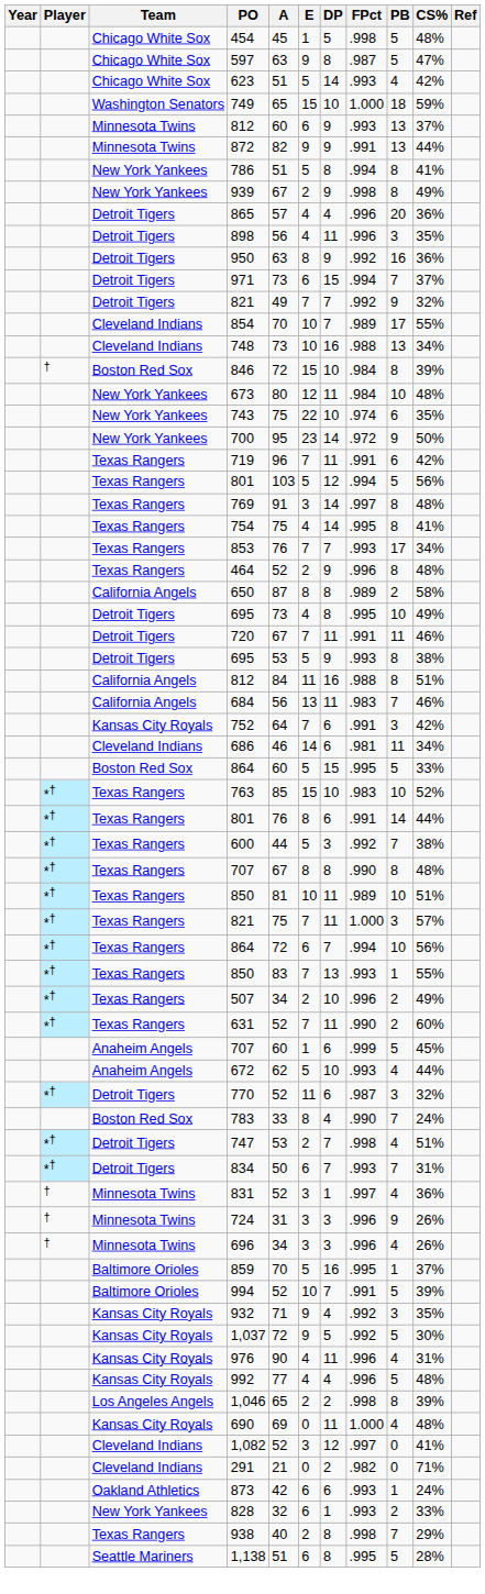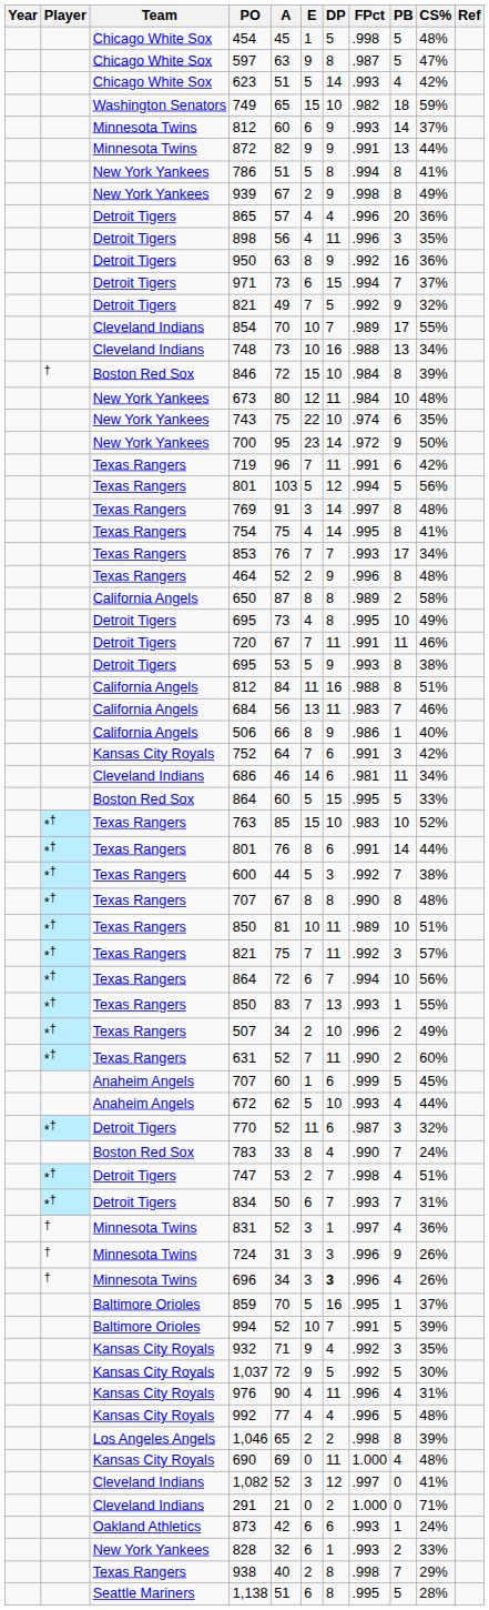 <table class="wikitable sortable" border="1">
 <tr>
 <th>Year</th>
 <th>Player</th>
 <th>Team</th>
 <th>PO</th>
 <th>A</th>
 <th>E</th>
 <th>DP</th>
 <th>FPct</th>
 <th>PB</th>
 <th>CS%</th>
 <th class="unsortable">Ref</th>
 </tr>
 <tr>
 <td></td>
 <td></td>
 <td><a href='#'>Chicago White Sox</a></td>
 <td>454</td>
 <td>45</td>
 <td>1</td>
 <td>5</td>
 <td>.998</td>
 <td>5</td>
 <td>48%</td>
 <td></td>
 </tr>
 <tr>
 <td></td>
 <td></td>
 <td><a href='#'>Chicago White Sox</a></td>
 <td>597</td>
 <td>63</td>
 <td>9</td>
 <td>8</td>
 <td>.987</td>
 <td>5</td>
 <td>47%</td>
 <td></td>
 </tr>
 <tr>
 <td></td>
 <td></td>
 <td><a href='#'>Chicago White Sox</a></td>
 <td>623</td>
 <td>51</td>
 <td>5</td>
 <td>14</td>
 <td>.993</td>
 <td>4</td>
 <td>42%</td>
 <td></td>
 </tr>
 <tr>
 <td></td>
 <td></td>
 <td><a href='#'>Washington Senators</a></td>
 <td>749</td>
 <td>65</td>
 <td>15</td>
 <td>10</td>
-<td>1.000</td>
+<td>.982</td>
 <td>18</td>
 <td>59%</td>
 <td></td>
 </tr>
 <tr>
 <td></td>
 <td></td>
 <td><a href='#'>Minnesota Twins</a></td>
 <td>812</td>
 <td>60</td>
 <td>6</td>
 <td>9</td>
 <td>.993</td>
-<td>13</td>
+<td>14</td>
 <td>37%</td>
 <td></td>
 </tr>
 <tr>
 <td></td>
 <td></td>
 <td><a href='#'>Minnesota Twins</a></td>
 <td>872</td>
 <td>82</td>
 <td>9</td>
 <td>9</td>
 <td>.991</td>
 <td>13</td>
 <td>44%</td>
 <td></td>
 </tr>
 <tr>
 <td></td>
 <td></td>
 <td><a href='#'>New York Yankees</a></td>
 <td>786</td>
 <td>51</td>
 <td>5</td>
 <td>8</td>
 <td>.994</td>
 <td>8</td>
 <td>41%</td>
 <td></td>
 </tr>
 <tr>
 <td></td>
 <td></td>
 <td><a href='#'>New York Yankees</a></td>
 <td>939</td>
 <td>67</td>
 <td>2</td>
 <td>9</td>
 <td>.998</td>
 <td>8</td>
 <td>49%</td>
 <td></td>
 </tr>
 <tr>
 <td></td>
 <td></td>
 <td><a href='#'>Detroit Tigers</a></td>
 <td>865</td>
 <td>57</td>
 <td>4</td>
 <td>4</td>
 <td>.996</td>
 <td>20</td>
 <td>36%</td>
 <td></td>
 </tr>
 <tr>
 <td></td>
 <td></td>
 <td><a href='#'>Detroit Tigers</a></td>
 <td>898</td>
 <td>56</td>
 <td>4</td>
 <td>11</td>
 <td>.996</td>
 <td>3</td>
 <td>35%</td>
 <td></td>
 </tr>
 <tr>
 <td></td>
 <td></td>
 <td><a href='#'>Detroit Tigers</a></td>
 <td>950</td>
 <td>63</td>
 <td>8</td>
 <td>9</td>
 <td>.992</td>
 <td>16</td>
 <td>36%</td>
 <td></td>
 </tr>
 <tr>
 <td></td>
 <td></td>
 <td><a href='#'>Detroit Tigers</a></td>
 <td>971</td>
 <td>73</td>
 <td>6</td>
 <td>15</td>
 <td>.994</td>
 <td>7</td>
 <td>37%</td>
 <td></td>
 </tr>
 <tr>
 <td></td>
 <td></td>
 <td><a href='#'>Detroit Tigers</a></td>
 <td>821</td>
 <td>49</td>
 <td>7</td>
-<td>7</td>
+<td>5</td>
 <td>.992</td>
 <td>9</td>
 <td>32%</td>
 <td></td>
 </tr>
 <tr>
 <td></td>
 <td></td>
 <td><a href='#'>Cleveland Indians</a></td>
 <td>854</td>
 <td>70</td>
 <td>10</td>
 <td>7</td>
 <td>.989</td>
 <td>17</td>
 <td>55%</td>
 <td></td>
 </tr>
 <tr>
 <td></td>
 <td></td>
 <td><a href='#'>Cleveland Indians</a></td>
 <td>748</td>
 <td>73</td>
 <td>10</td>
 <td>16</td>
 <td>.988</td>
 <td>13</td>
 <td>34%</td>
 <td></td>
 </tr>
 <tr>
 <td></td>
 <td><sup>†</sup></td>
 <td><a href='#'>Boston Red Sox</a></td>
 <td>846</td>
 <td>72</td>
 <td>15</td>
 <td>10</td>
 <td>.984</td>
 <td>8</td>
 <td>39%</td>
 <td></td>
 </tr>
 <tr>
 <td></td>
 <td></td>
 <td><a href='#'>New York Yankees</a></td>
 <td>673</td>
 <td>80</td>
 <td>12</td>
 <td>11</td>
 <td>.984</td>
 <td>10</td>
 <td>48%</td>
 <td></td>
 </tr>
 <tr>
 <td></td>
 <td></td>
 <td><a href='#'>New York Yankees</a></td>
 <td>743</td>
 <td>75</td>
 <td>22</td>
 <td>10</td>
 <td>.974</td>
 <td>6</td>
 <td>35%</td>
 <td></td>
 </tr>
 <tr>
 <td></td>
 <td></td>
 <td><a href='#'>New York Yankees</a></td>
 <td>700</td>
 <td>95</td>
 <td>23</td>
 <td>14</td>
 <td>.972</td>
 <td>9</td>
 <td>50%</td>
 <td></td>
 </tr>
 <tr>
 <td></td>
 <td></td>
 <td><a href='#'>Texas Rangers</a></td>
 <td>719</td>
 <td>96</td>
 <td>7</td>
 <td>11</td>
 <td>.991</td>
 <td>6</td>
 <td>42%</td>
 <td></td>
 </tr>
 <tr>
 <td></td>
 <td></td>
 <td><a href='#'>Texas Rangers</a></td>
 <td>801</td>
 <td>103</td>
 <td>5</td>
 <td>12</td>
 <td>.994</td>
 <td>5</td>
 <td>56%</td>
 <td></td>
 </tr>
 <tr>
 <td></td>
 <td></td>
 <td><a href='#'>Texas Rangers</a></td>
 <td>769</td>
 <td>91</td>
 <td>3</td>
 <td>14</td>
 <td>.997</td>
 <td>8</td>
 <td>48%</td>
 <td></td>
 </tr>
 <tr>
 <td></td>
 <td></td>
 <td><a href='#'>Texas Rangers</a></td>
 <td>754</td>
 <td>75</td>
 <td>4</td>
 <td>14</td>
 <td>.995</td>
 <td>8</td>
 <td>41%</td>
 <td></td>
 </tr>
 <tr>
 <td></td>
 <td></td>
 <td><a href='#'>Texas Rangers</a></td>
 <td>853</td>
 <td>76</td>
 <td>7</td>
 <td>7</td>
 <td>.993</td>
 <td>17</td>
 <td>34%</td>
 <td></td>
 </tr>
 <tr>
 <td></td>
 <td></td>
 <td><a href='#'>Texas Rangers</a></td>
 <td>464</td>
 <td>52</td>
 <td>2</td>
 <td>9</td>
 <td>.996</td>
 <td>8</td>
 <td>48%</td>
 <td></td>
 </tr>
 <tr>
 <td></td>
 <td></td>
 <td><a href='#'>California Angels</a></td>
 <td>650</td>
 <td>87</td>
 <td>8</td>
 <td>8</td>
 <td>.989</td>
 <td>2</td>
 <td>58%</td>
 <td></td>
 </tr>
 <tr>
 <td></td>
 <td></td>
 <td><a href='#'>Detroit Tigers</a></td>
 <td>695</td>
 <td>73</td>
 <td>4</td>
 <td>8</td>
 <td>.995</td>
 <td>10</td>
 <td>49%</td>
 <td></td>
 </tr>
 <tr>
 <td></td>
 <td></td>
 <td><a href='#'>Detroit Tigers</a></td>
 <td>720</td>
 <td>67</td>
 <td>7</td>
 <td>11</td>
 <td>.991</td>
 <td>11</td>
 <td>46%</td>
 <td></td>
 </tr>
 <tr>
 <td></td>
 <td></td>
 <td><a href='#'>Detroit Tigers</a></td>
 <td>695</td>
 <td>53</td>
 <td>5</td>
 <td>9</td>
 <td>.993</td>
 <td>8</td>
 <td>38%</td>
 <td></td>
 </tr>
 <tr>
 <td></td>
 <td></td>
 <td><a href='#'>California Angels</a></td>
 <td>812</td>
 <td>84</td>
 <td>11</td>
 <td>16</td>
 <td>.988</td>
 <td>8</td>
 <td>51%</td>
 <td></td>
 </tr>
 <tr>
 <td></td>
 <td></td>
 <td><a href='#'>California Angels</a></td>
 <td>684</td>
 <td>56</td>
 <td>13</td>
 <td>11</td>
 <td>.983</td>
 <td>7</td>
 <td>46%</td>
 <td></td>
 </tr>
 <tr>
 <td></td>
 <td></td>
+<td><a href='#'>California Angels</a></td>
+<td>506</td>
+<td>66</td>
+<td>8</td>
+<td>9</td>
+<td>.986</td>
+<td>1</td>
+<td>40%</td>
+<td></td>
+</tr>
+<tr>
+<td></td>
+<td></td>
 <td><a href='#'>Kansas City Royals</a></td>
 <td>752</td>
 <td>64</td>
 <td>7</td>
 <td>6</td>
 <td>.991</td>
 <td>3</td>
 <td>42%</td>
 <td></td>
 </tr>
 <tr>
 <td></td>
 <td></td>
 <td><a href='#'>Cleveland Indians</a></td>
 <td>686</td>
 <td>46</td>
 <td>14</td>
 <td>6</td>
 <td>.981</td>
 <td>11</td>
 <td>34%</td>
 <td></td>
 </tr>
 <tr>
 <td></td>
 <td></td>
 <td><a href='#'>Boston Red Sox</a></td>
 <td>864</td>
 <td>60</td>
 <td>5</td>
 <td>15</td>
 <td>.995</td>
 <td>5</td>
 <td>33%</td>
 <td></td>
 </tr>
 <tr>
 <td></td>
 <td bgcolor=#bbeeff>*<sup>†</sup></td>
 <td><a href='#'>Texas Rangers</a></td>
 <td>763</td>
 <td>85</td>
 <td>15</td>
 <td>10</td>
 <td>.983</td>
 <td>10</td>
 <td>52%</td>
 <td></td>
 </tr>
 <tr>
 <td></td>
 <td bgcolor=#bbeeff>*<sup>†</sup></td>
 <td><a href='#'>Texas Rangers</a></td>
 <td>801</td>
 <td>76</td>
 <td>8</td>
 <td>6</td>
 <td>.991</td>
 <td>14</td>
 <td>44%</td>
 <td></td>
 </tr>
 <tr>
 <td></td>
 <td bgcolor=#bbeeff>*<sup>†</sup></td>
 <td><a href='#'>Texas Rangers</a></td>
 <td>600</td>
 <td>44</td>
 <td>5</td>
 <td>3</td>
 <td>.992</td>
 <td>7</td>
 <td>38%</td>
 <td></td>
 </tr>
 <tr>
 <td></td>
 <td bgcolor=#bbeeff>*<sup>†</sup></td>
 <td><a href='#'>Texas Rangers</a></td>
 <td>707</td>
 <td>67</td>
 <td>8</td>
 <td>8</td>
 <td>.990</td>
 <td>8</td>
 <td>48%</td>
 <td></td>
 </tr>
 <tr>
 <td></td>
 <td bgcolor=#bbeeff>*<sup>†</sup></td>
 <td><a href='#'>Texas Rangers</a></td>
 <td>850</td>
 <td>81</td>
 <td>10</td>
 <td>11</td>
 <td>.989</td>
 <td>10</td>
 <td>51%</td>
 <td></td>
 </tr>
 <tr>
 <td></td>
 <td bgcolor=#bbeeff>*<sup>†</sup></td>
 <td><a href='#'>Texas Rangers</a></td>
 <td>821</td>
 <td>75</td>
 <td>7</td>
 <td>11</td>
-<td>1.000</td>
+<td>.992</td>
 <td>3</td>
 <td>57%</td>
 <td></td>
 </tr>
 <tr>
 <td></td>
 <td bgcolor=#bbeeff>*<sup>†</sup></td>
 <td><a href='#'>Texas Rangers</a></td>
 <td>864</td>
 <td>72</td>
 <td>6</td>
 <td>7</td>
 <td>.994</td>
 <td>10</td>
 <td>56%</td>
 <td></td>
 </tr>
 <tr>
 <td></td>
 <td bgcolor=#bbeeff>*<sup>†</sup></td>
 <td><a href='#'>Texas Rangers</a></td>
 <td>850</td>
 <td>83</td>
 <td>7</td>
 <td>13</td>
 <td>.993</td>
 <td>1</td>
 <td>55%</td>
 <td></td>
 </tr>
 <tr>
 <td></td>
 <td bgcolor=#bbeeff>*<sup>†</sup></td>
 <td><a href='#'>Texas Rangers</a></td>
 <td>507</td>
 <td>34</td>
 <td>2</td>
 <td>10</td>
 <td>.996</td>
 <td>2</td>
 <td>49%</td>
 <td></td>
 </tr>
 <tr>
 <td></td>
 <td bgcolor=#bbeeff>*<sup>†</sup></td>
 <td><a href='#'>Texas Rangers</a></td>
 <td>631</td>
 <td>52</td>
 <td>7</td>
 <td>11</td>
 <td>.990</td>
 <td>2</td>
 <td>60%</td>
 <td></td>
 </tr>
 <tr>
 <td></td>
 <td></td>
 <td><a href='#'>Anaheim Angels</a></td>
 <td>707</td>
 <td>60</td>
 <td>1</td>
 <td>6</td>
 <td>.999</td>
 <td>5</td>
 <td>45%</td>
 <td></td>
 </tr>
 <tr>
 <td></td>
 <td></td>
 <td><a href='#'>Anaheim Angels</a></td>
 <td>672</td>
 <td>62</td>
 <td>5</td>
 <td>10</td>
 <td>.993</td>
 <td>4</td>
 <td>44%</td>
 <td></td>
 </tr>
 <tr>
 <td></td>
 <td bgcolor=#bbeeff>*<sup>†</sup></td>
 <td><a href='#'>Detroit Tigers</a></td>
 <td>770</td>
 <td>52</td>
 <td>11</td>
 <td>6</td>
 <td>.987</td>
 <td>3</td>
 <td>32%</td>
 <td></td>
 </tr>
 <tr>
 <td></td>
 <td></td>
 <td><a href='#'>Boston Red Sox</a></td>
 <td>783</td>
 <td>33</td>
 <td>8</td>
 <td>4</td>
 <td>.990</td>
 <td>7</td>
 <td>24%</td>
 <td></td>
 </tr>
 <tr>
 <td></td>
 <td bgcolor=#bbeeff>*<sup>†</sup></td>
 <td><a href='#'>Detroit Tigers</a></td>
 <td>747</td>
 <td>53</td>
 <td>2</td>
 <td>7</td>
 <td>.998</td>
 <td>4</td>
 <td>51%</td>
 <td></td>
 </tr>
 <tr>
 <td></td>
 <td bgcolor=#bbeeff>*<sup>†</sup></td>
 <td><a href='#'>Detroit Tigers</a></td>
 <td>834</td>
 <td>50</td>
 <td>6</td>
 <td>7</td>
 <td>.993</td>
 <td>7</td>
 <td>31%</td>
 <td></td>
 </tr>
 <tr>
 <td></td>
 <td><sup>†</sup></td>
 <td><a href='#'>Minnesota Twins</a></td>
 <td>831</td>
 <td>52</td>
 <td>3</td>
 <td>1</td>
 <td>.997</td>
 <td>4</td>
 <td>36%</td>
 <td></td>
 </tr>
 <tr>
 <td></td>
 <td><sup>†</sup></td>
 <td><a href='#'>Minnesota Twins</a></td>
 <td>724</td>
 <td>31</td>
 <td>3</td>
 <td>3</td>
 <td>.996</td>
 <td>9</td>
 <td>26%</td>
 <td></td>
 </tr>
 <tr>
 <td></td>
 <td><sup>†</sup></td>
 <td><a href='#'>Minnesota Twins</a></td>
 <td>696</td>
 <td>34</td>
 <td>3</td>
-<td>3</td>
+<td><strong>3</strong></td>
 <td>.996</td>
 <td>4</td>
 <td>26%</td>
 <td></td>
 </tr>
 <tr>
 <td></td>
 <td></td>
 <td><a href='#'>Baltimore Orioles</a></td>
 <td>859</td>
 <td>70</td>
 <td>5</td>
 <td>16</td>
 <td>.995</td>
 <td>1</td>
 <td>37%</td>
 <td></td>
 </tr>
 <tr>
 <td></td>
 <td></td>
 <td><a href='#'>Baltimore Orioles</a></td>
 <td>994</td>
 <td>52</td>
 <td>10</td>
 <td>7</td>
 <td>.991</td>
 <td>5</td>
 <td>39%</td>
 <td></td>
 </tr>
 <tr>
 <td></td>
 <td></td>
 <td><a href='#'>Kansas City Royals</a></td>
 <td>932</td>
 <td>71</td>
 <td>9</td>
 <td>4</td>
 <td>.992</td>
 <td>3</td>
 <td>35%</td>
 <td></td>
 </tr>
 <tr>
 <td></td>
 <td></td>
 <td><a href='#'>Kansas City Royals</a></td>
 <td>1,037</td>
 <td>72</td>
 <td>9</td>
 <td>5</td>
 <td>.992</td>
 <td>5</td>
 <td>30%</td>
 <td></td>
 </tr>
 <tr>
 <td></td>
 <td></td>
 <td><a href='#'>Kansas City Royals</a></td>
 <td>976</td>
 <td>90</td>
 <td>4</td>
 <td>11</td>
 <td>.996</td>
 <td>4</td>
 <td>31%</td>
 <td></td>
 </tr>
 <tr>
 <td></td>
 <td></td>
 <td><a href='#'>Kansas City Royals</a></td>
 <td>992</td>
 <td>77</td>
 <td>4</td>
 <td>4</td>
 <td>.996</td>
 <td>5</td>
 <td>48%</td>
 <td></td>
 </tr>
 <tr>
 <td></td>
 <td></td>
 <td><a href='#'>Los Angeles Angels</a></td>
 <td>1,046</td>
 <td>65</td>
 <td>2</td>
 <td>2</td>
 <td>.998</td>
 <td>8</td>
 <td>39%</td>
 <td></td>
 </tr>
 <tr>
 <td></td>
 <td></td>
 <td><a href='#'>Kansas City Royals</a></td>
 <td>690</td>
 <td>69</td>
 <td>0</td>
 <td>11</td>
 <td>1.000</td>
 <td>4</td>
 <td>48%</td>
 <td></td>
 </tr>
 <tr>
 <td></td>
 <td></td>
 <td><a href='#'>Cleveland Indians</a></td>
 <td>1,082</td>
 <td>52</td>
 <td>3</td>
 <td>12</td>
 <td>.997</td>
 <td>0</td>
 <td>41%</td>
 <td></td>
 </tr>
 <tr>
 <td></td>
 <td></td>
 <td><a href='#'>Cleveland Indians</a></td>
 <td>291</td>
 <td>21</td>
 <td>0</td>
 <td>2</td>
-<td>.982</td>
+<td>1.000</td>
 <td>0</td>
 <td>71%</td>
 <td></td>
 </tr>
 <tr>
 <td></td>
 <td></td>
 <td><a href='#'>Oakland Athletics</a></td>
 <td>873</td>
 <td>42</td>
 <td>6</td>
 <td>6</td>
 <td>.993</td>
 <td>1</td>
 <td>24%</td>
 <td></td>
 </tr>
 <tr>
 <td></td>
 <td></td>
 <td><a href='#'>New York Yankees</a></td>
 <td>828</td>
 <td>32</td>
 <td>6</td>
 <td>1</td>
 <td>.993</td>
 <td>2</td>
 <td>33%</td>
 <td></td>
 </tr>
 <tr>
 <td></td>
 <td></td>
 <td><a href='#'>Texas Rangers</a></td>
 <td>938</td>
 <td>40</td>
 <td>2</td>
 <td>8</td>
 <td>.998</td>
 <td>7</td>
 <td>29%</td>
 <td></td>
 </tr>
 <tr>
 <td></td>
 <td></td>
 <td><a href='#'>Seattle Mariners</a></td>
 <td>1,138</td>
 <td>51</td>
 <td>6</td>
 <td>8</td>
 <td>.995</td>
 <td>5</td>
 <td>28%</td>
 <td></td>
 </tr>
 </table>
